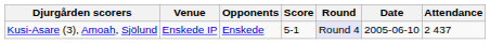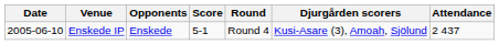 <table class="wikitable">
 <tr>
-<th>Djurgården scorers</th>
+<th>Date</th>
 <th>Venue</th>
 <th>Opponents</th>
 <th>Score</th>
 <th>Round</th>
-<th>Date</th>
+<th>Djurgården scorers</th>
 <th>Attendance</th>
 </tr>
 <tr>
-<td><a href='#'>Kusi-Asare</a> (3), <a href='#'>Amoah</a>, <a href='#'>Sjölund</a></td>
+<td>2005-06-10</td>
 <td><a href='#'>Enskede IP</a></td>
 <td><a href='#'>Enskede</a></td>
 <td>5-1</td>
-<td style="background: lavender;">Round 4</td>
-<td>2005-06-10</td>
+<td>Round 4</td>
+<td><a href='#'>Kusi-Asare</a> (3), <a href='#'>Amoah</a>, <a href='#'>Sjölund</a></td>
 <td>2 437</td>
 </tr>
 </table>
